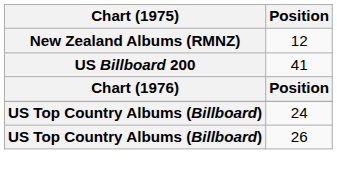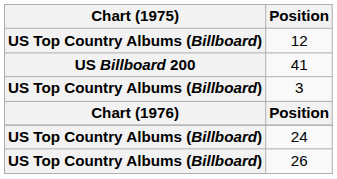 <table class="wikitable sortable plainrowheaders" style="text-align:center">
 <tr>
 <th scope="col">Chart (1975)</th>
 <th scope="col">Position</th>
 </tr>
 <tr>
-<th scope="row">New Zealand Albums (RMNZ)</th>
+<th scope="row">US Top Country Albums (<em>Billboard</em>)</th>
 <td>12</td>
 </tr>
 <tr>
 <th scope="row">US <em>Billboard</em> 200</th>
 <td>41</td>
+</tr>
+<tr>
+<th scope="row">US Top Country Albums (<em>Billboard</em>)</th>
+<td>3</td>
 </tr>
 <tr>
 <th scope="col">Chart (1976)</th>
 <th scope="col">Position</th>
 </tr>
 <tr>
 </tr>
 <tr>
 <th scope="row">US Top Country Albums (<em>Billboard</em>)</th>
 <td>24</td>
 </tr>
 <tr>
 <th scope="row">US Top Country Albums (<em>Billboard</em>)</th>
 <td>26</td>
 </tr>
 </table>
